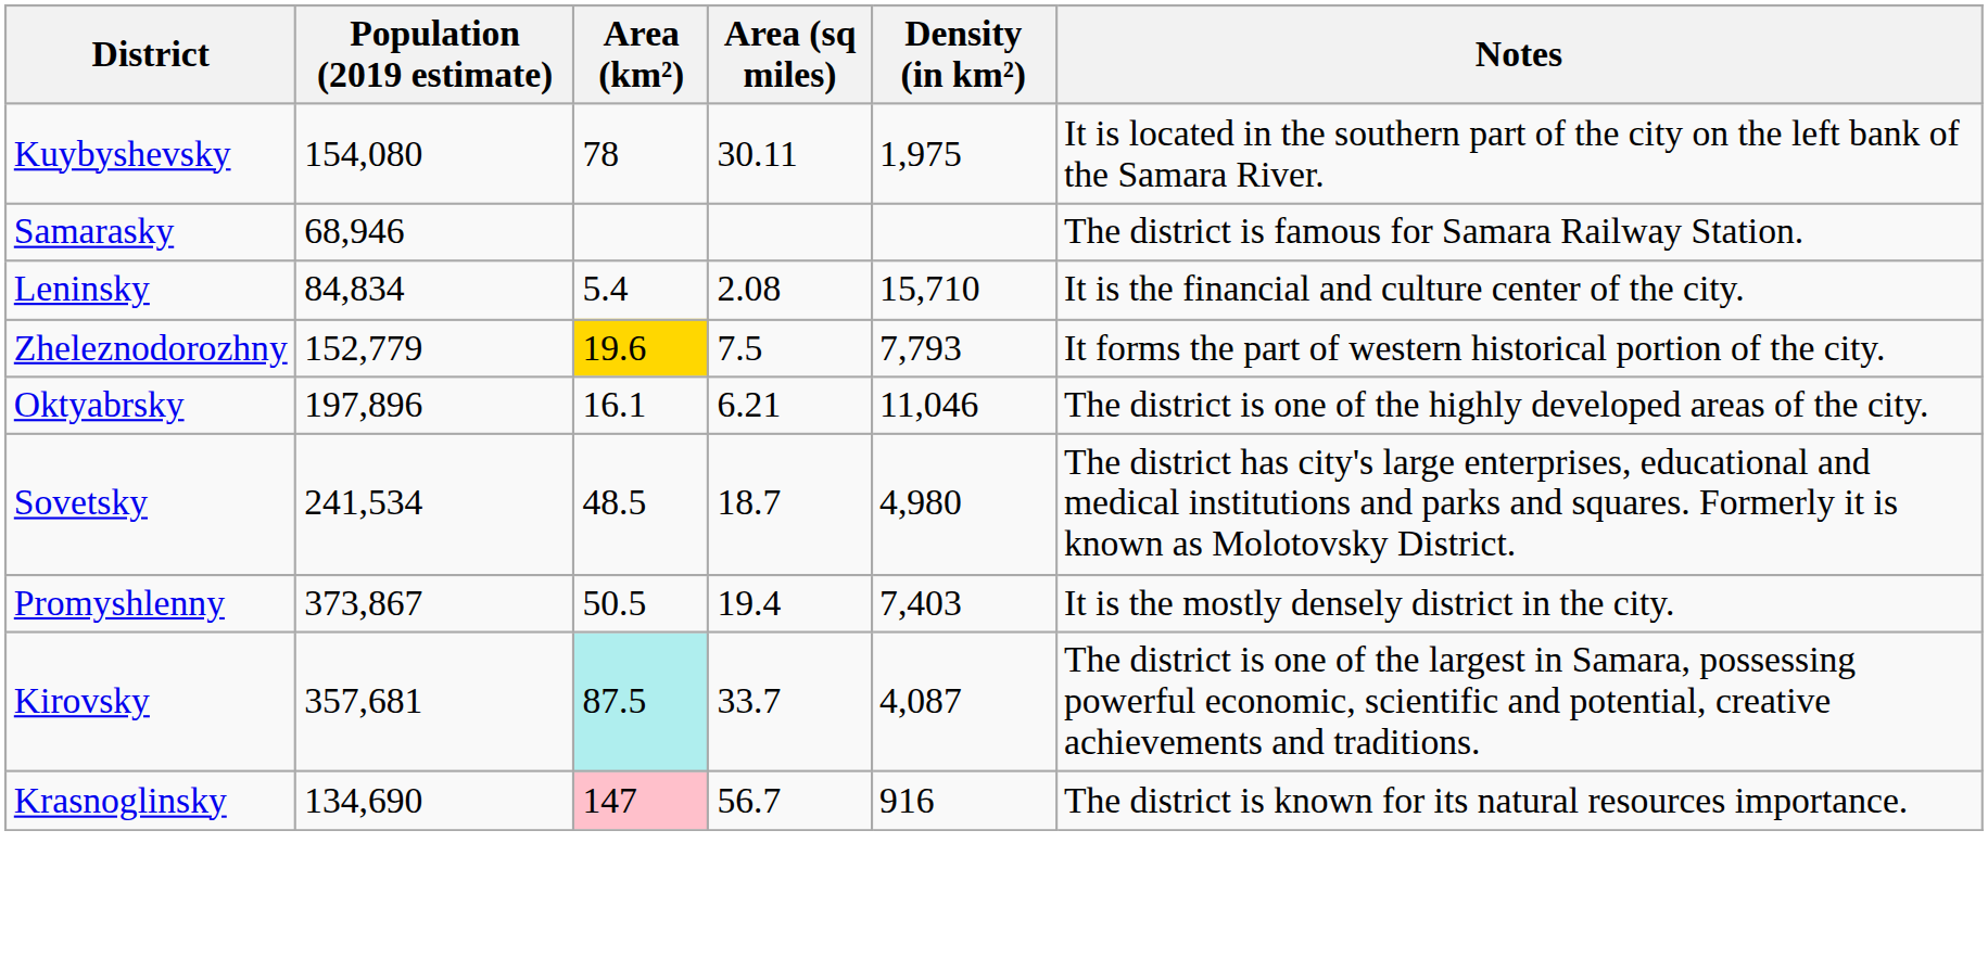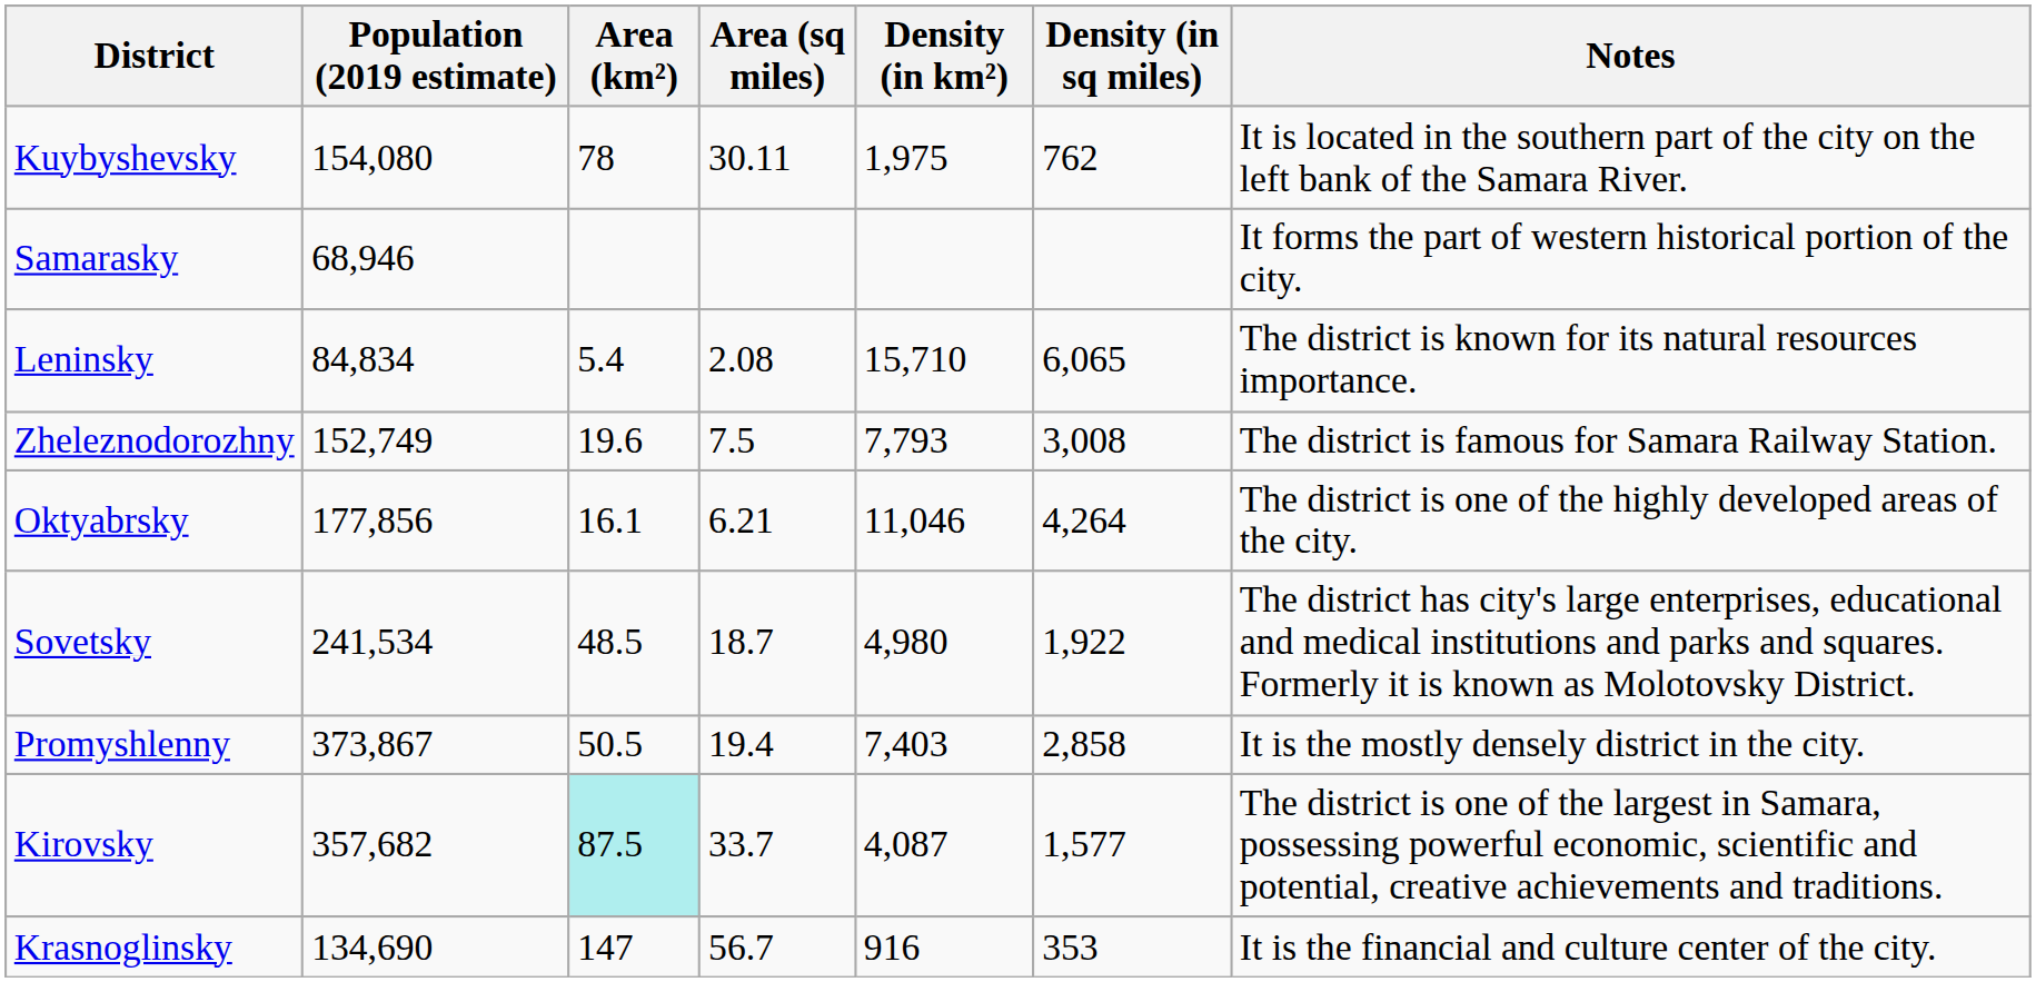 <table class="wikitable sortable">
 <tr>
 <th>District</th>
 <th>Population (2019 estimate)</th>
 <th>Area (km²)</th>
 <th>Area (sq miles)</th>
 <th>Density (in km²)</th>
+<th>Density (in sq miles)</th>
 <th>Notes</th>
 </tr>
 <tr>
 <td><a href='#'>Kuybyshevsky</a></td>
 <td>154,080</td>
 <td>78</td>
 <td>30.11</td>
 <td>1,975</td>
+<td>762</td>
 <td>It is located in the   southern part of the city on the left bank of the Samara River.</td>
 </tr>
 <tr>
 <td><a href='#'>Samarasky</a></td>
 <td>68,946</td>
 <td></td>
 <td></td>
 <td></td>
-<td>The district is famous for Samara Railway Station.</td>
+<td></td>
+<td>It forms the part of western historical portion of the city.</td>
 </tr>
 <tr>
 <td><a href='#'>Leninsky</a></td>
 <td>84,834</td>
 <td>5.4</td>
 <td>2.08</td>
 <td>15,710</td>
-<td>It is the financial and culture center of the city.</td>
+<td>6,065</td>
+<td>The district is known for its natural resources importance.</td>
 </tr>
 <tr>
 <td><a href='#'>Zheleznodorozhny</a></td>
-<td>152,779</td>
-<td style="background: gold;">19.6</td>
+<td>152,749</td>
+<td>19.6</td>
 <td>7.5</td>
 <td>7,793</td>
-<td>It forms the part of western historical portion of the city.</td>
+<td>3,008</td>
+<td>The district is famous for Samara Railway Station.</td>
 </tr>
 <tr>
 <td><a href='#'>Oktyabrsky</a></td>
-<td>197,896</td>
+<td>177,856</td>
 <td>16.1</td>
 <td>6.21</td>
 <td>11,046</td>
+<td>4,264</td>
 <td>The district is one of the highly developed areas of the city.</td>
 </tr>
 <tr>
 <td><a href='#'>Sovetsky</a></td>
 <td>241,534</td>
 <td>48.5</td>
 <td>18.7</td>
 <td>4,980</td>
+<td>1,922</td>
 <td>The district has city's large enterprises, educational and medical institutions and parks and squares. Formerly it is known as Molotovsky District.</td>
 </tr>
 <tr>
 <td><a href='#'>Promyshlenny</a></td>
 <td>373,867</td>
 <td>50.5</td>
 <td>19.4</td>
 <td>7,403</td>
+<td>2,858</td>
 <td>It is the mostly densely district in the city.</td>
 </tr>
 <tr>
 <td><a href='#'>Kirovsky</a></td>
-<td>357,681</td>
+<td>357,682</td>
 <td style="background: paleturquoise;">87.5</td>
 <td>33.7</td>
 <td>4,087</td>
+<td>1,577</td>
 <td>The district is one of the largest in Samara, possessing powerful economic, scientific and potential, creative achievements and traditions.</td>
 </tr>
 <tr>
 <td><a href='#'>Krasnoglinsky</a></td>
 <td>134,690</td>
-<td style="background: pink;">147</td>
+<td>147</td>
 <td>56.7</td>
 <td>916</td>
-<td>The district is known for its natural resources importance.</td>
+<td>353</td>
+<td>It is the financial and culture center of the city.</td>
 </tr>
 </table>
